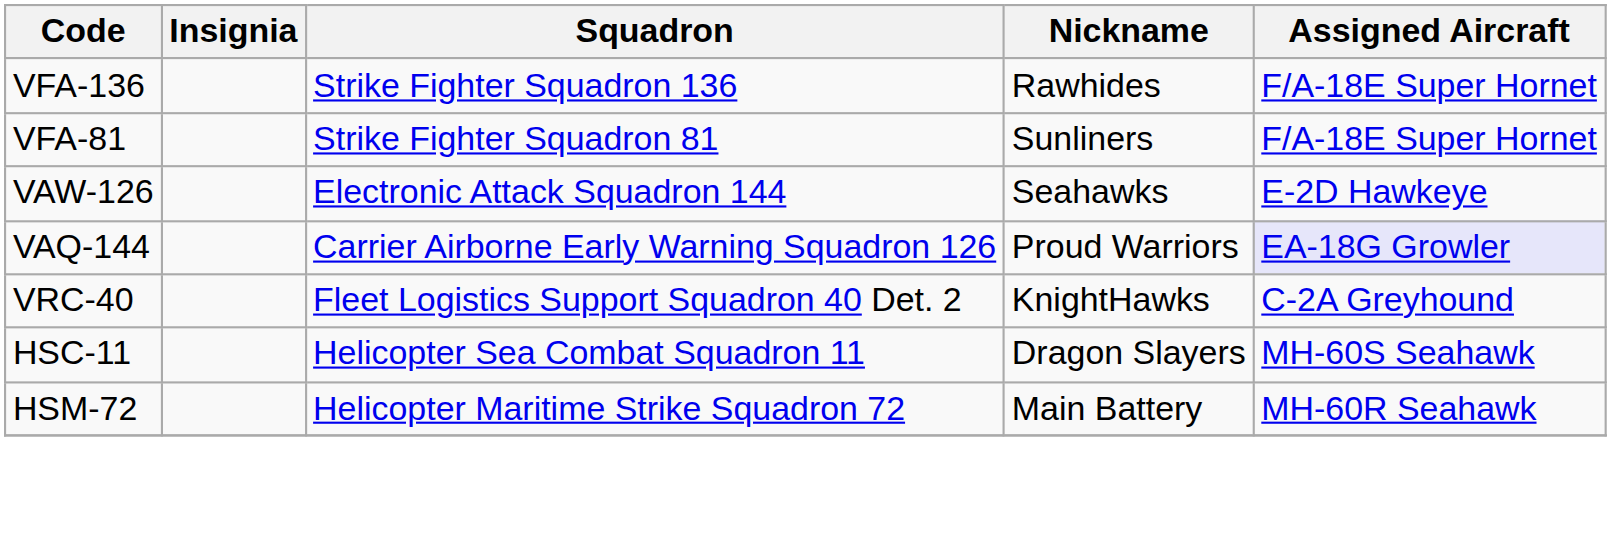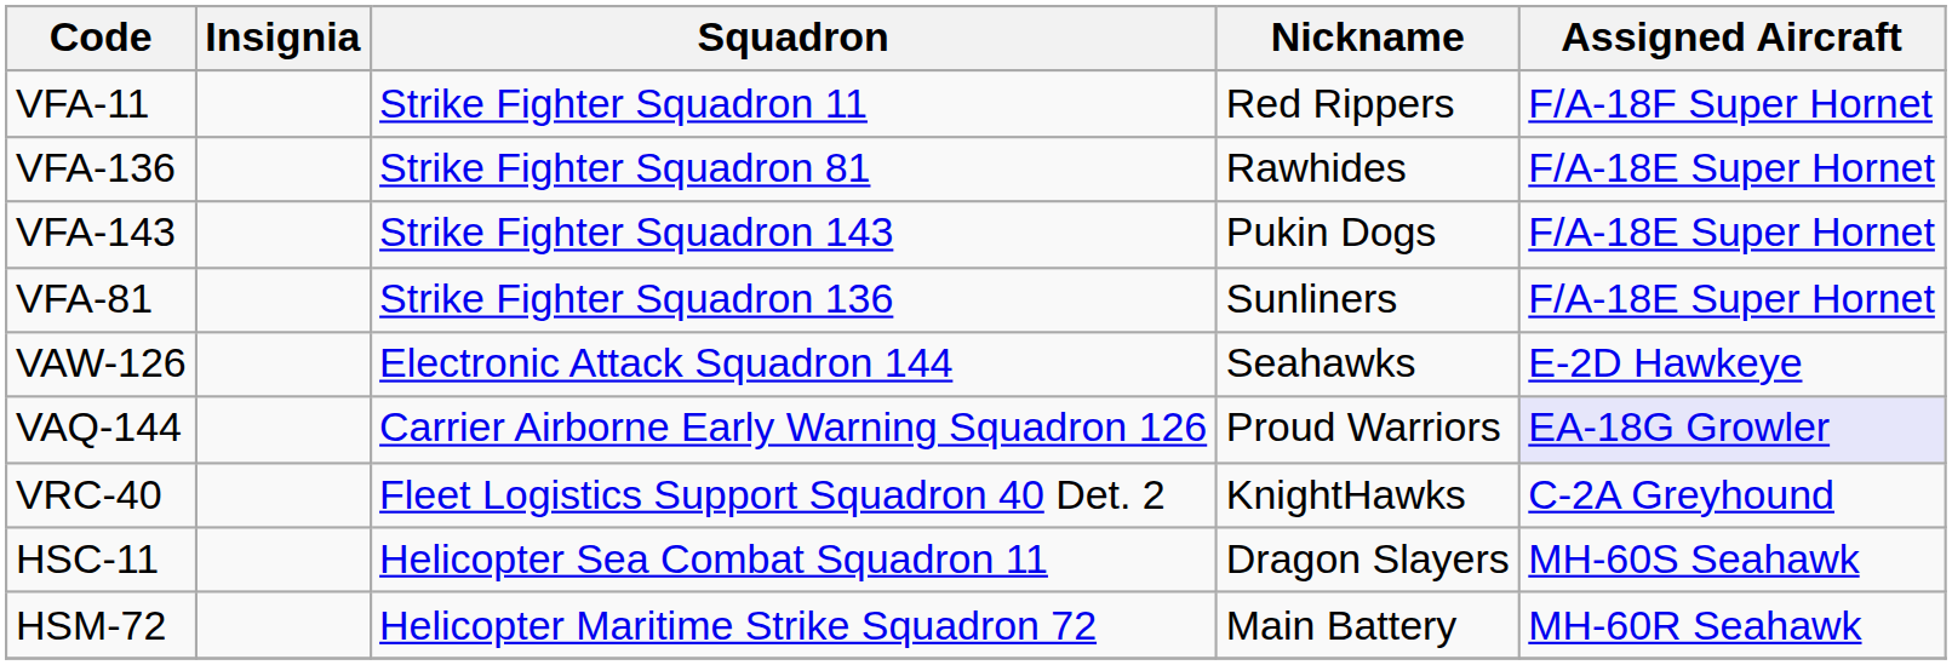 <table class="wikitable sortable">
 <tr>
 <th>Code</th>
 <th>Insignia</th>
 <th>Squadron</th>
 <th>Nickname</th>
 <th>Assigned Aircraft</th>
 </tr>
 <tr>
+<td>VFA-11</td>
+<td></td>
+<td><a href='#'>Strike Fighter Squadron 11</a></td>
+<td>Red Rippers</td>
+<td><a href='#'>F/A-18F Super Hornet</a></td>
+</tr>
+<tr>
 <td>VFA-136</td>
 <td></td>
-<td><a href='#'>Strike Fighter Squadron 136</a></td>
+<td><a href='#'>Strike Fighter Squadron 81</a></td>
 <td>Rawhides</td>
+<td><a href='#'>F/A-18E Super Hornet</a></td>
+</tr>
+<tr>
+<td>VFA-143</td>
+<td></td>
+<td><a href='#'>Strike Fighter Squadron 143</a></td>
+<td>Pukin Dogs</td>
 <td><a href='#'>F/A-18E Super Hornet</a></td>
 </tr>
 <tr>
 <td>VFA-81</td>
 <td></td>
-<td><a href='#'>Strike Fighter Squadron 81</a></td>
+<td><a href='#'>Strike Fighter Squadron 136</a></td>
 <td>Sunliners</td>
 <td><a href='#'>F/A-18E Super Hornet</a></td>
 </tr>
 <tr>
 <td>VAW-126</td>
 <td></td>
 <td><a href='#'>Electronic Attack Squadron 144</a></td>
 <td>Seahawks</td>
 <td><a href='#'>E-2D Hawkeye</a></td>
 </tr>
 <tr>
 <td>VAQ-144</td>
 <td></td>
 <td><a href='#'>Carrier Airborne Early Warning Squadron 126</a></td>
 <td>Proud Warriors</td>
 <td style="background: lavender;"><a href='#'>EA-18G Growler</a></td>
 </tr>
 <tr>
 <td>VRC-40</td>
 <td></td>
 <td><a href='#'>Fleet Logistics Support Squadron 40</a> Det. 2</td>
 <td>KnightHawks</td>
 <td><a href='#'>C-2A Greyhound</a></td>
 </tr>
 <tr>
 <td>HSC-11</td>
 <td></td>
 <td><a href='#'>Helicopter Sea Combat Squadron 11</a></td>
 <td>Dragon Slayers</td>
 <td><a href='#'>MH-60S Seahawk</a></td>
 </tr>
 <tr>
 <td>HSM-72</td>
 <td></td>
 <td><a href='#'>Helicopter Maritime Strike Squadron 72</a></td>
 <td>Main Battery</td>
 <td><a href='#'>MH-60R Seahawk</a></td>
 </tr>
 <tr>
 </tr>
 </table>
